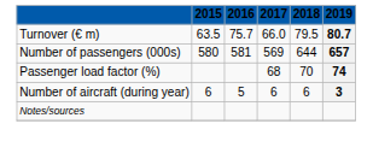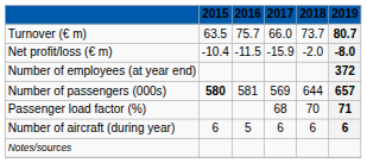 <table class="wikitable" style="margin:1em auto;">
 <tr style="text-align:center;">
 <th style="background: #005aab;"></th>
 <th style="background: #005aab;"><span>2015</span></th>
 <th style="background: #005aab;"><span>2016</span></th>
 <th style="background: #005aab;"><span>2017</span></th>
 <th style="background: #005aab;"><span>2018</span></th>
 <th style="background: #005aab;"><span>2019</span></th>
 </tr>
 <tr>
 <td>Turnover (€ m)</td>
 <td align=center>63.5</td>
 <td align=center>75.7</td>
 <td align=center>66.0</td>
-<td align=center>79.5</td>
+<td align=center>73.7</td>
 <th align=center>80.7</th>
 </tr>
 <tr>
+<td>Net profit/loss (€ m)</td>
+<td align=center><span>-10.4</span></td>
+<td align=center><span>-11.5</span></td>
+<td align=center><span>-15.9</span></td>
+<td align=center><span>-2.0</span></td>
+<th align=center><span>-8.0</span></th>
+</tr>
+<tr>
+<td>Number of employees (at year end)</td>
+<td align=center></td>
+<td align=center></td>
+<td align=center></td>
+<td align=center></td>
+<th align=center>372</th>
+</tr>
+<tr>
 <td>Number of passengers (000s)</td>
-<td align=center>580</td>
+<td align=center><strong>580</strong></td>
 <td align=center>581</td>
 <td align=center>569</td>
 <td align=center>644</td>
 <th align=center>657</th>
 </tr>
 <tr>
 <td>Passenger load factor (%)</td>
 <td align=center></td>
 <td align=center></td>
 <td align=center>68</td>
 <td align=center>70</td>
-<th align=center>74</th>
+<th align=center>71</th>
 </tr>
 <tr>
 <td>Number of aircraft (during year)</td>
 <td align=center>6</td>
 <td align=center>5</td>
 <td align=center>6</td>
 <td align=center>6</td>
-<th align=center>3</th>
+<th align=center>6</th>
 </tr>
 <tr>
 <td><small><em>Notes/sources</em></small></td>
 <td style="text-align:center;"><br></td>
 <td style="text-align:center;"><br></td>
 <td style="text-align:center;"></td>
 <td style="text-align:center;"></td>
 <td style="text-align:center;"></td>
 </tr>
 <tr>
 </tr>
 </table>
